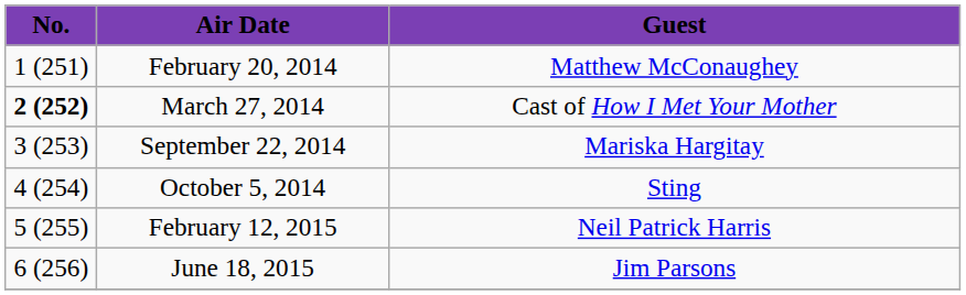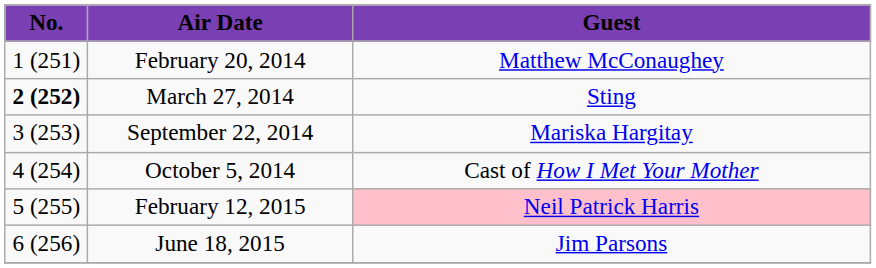 <table class="wikitable" style="text-align:center;">
 <tr>
 <th width="50" style="background:#7B3FB4">No.</th>
 <th width="175" style="background:#7B3FB4">Air Date</th>
 <th width="350" style="background:#7B3FB4">Guest</th>
 </tr>
 <tr>
 <td>1 (251)</td>
 <td>February 20, 2014</td>
 <td><a href='#'>Matthew McConaughey</a></td>
 </tr>
 <tr>
 <td><strong>2 (252)</strong></td>
 <td>March 27, 2014</td>
-<td>Cast of <em><a href='#'>How I Met Your Mother</a></em></td>
+<td><a href='#'>Sting</a></td>
 </tr>
 <tr>
 <td>3 (253)</td>
 <td>September 22, 2014</td>
 <td><a href='#'>Mariska Hargitay</a></td>
 </tr>
 <tr>
 <td>4 (254)</td>
 <td>October 5, 2014</td>
-<td><a href='#'>Sting</a></td>
+<td>Cast of <em><a href='#'>How I Met Your Mother</a></em></td>
 </tr>
 <tr>
 <td>5 (255)</td>
 <td>February 12, 2015</td>
-<td><a href='#'>Neil Patrick Harris</a></td>
+<td style="background: pink;"><a href='#'>Neil Patrick Harris</a></td>
 </tr>
 <tr>
 <td>6 (256)</td>
 <td>June 18, 2015</td>
 <td><a href='#'>Jim Parsons</a></td>
 </tr>
 <tr>
 </tr>
 </table>
